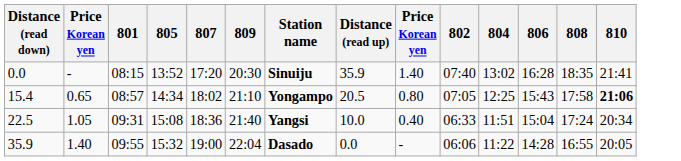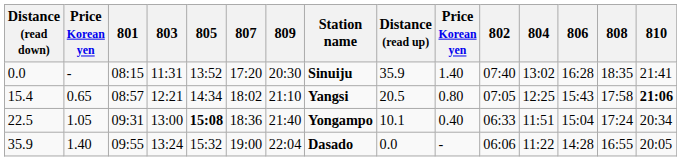 <table class="wikitable" style="font-size:90%;">
 <tr>
 <th>Distance<br><small>(read down)</small></th>
 <th>Price<br><small><a href='#'>Korean yen</a></small></th>
 <th>801</th>
+<th>803</th>
 <th>805</th>
 <th>807</th>
 <th>809</th>
 <th>Station name</th>
 <th>Distance<br><small>(read up)</small></th>
 <th>Price<br><small><a href='#'>Korean yen</a></small></th>
 <th>802</th>
 <th>804</th>
 <th>806</th>
 <th>808</th>
 <th>810</th>
 </tr>
 <tr>
 <td>0.0</td>
 <td>-</td>
 <td>08:15</td>
+<td>11:31</td>
 <td>13:52</td>
 <td>17:20</td>
 <td>20:30</td>
 <td><strong>Sinuiju</strong></td>
 <td>35.9</td>
 <td>1.40</td>
 <td>07:40</td>
 <td>13:02</td>
 <td>16:28</td>
 <td>18:35</td>
 <td>21:41</td>
 </tr>
 <tr>
 <td>15.4</td>
 <td>0.65</td>
 <td>08:57</td>
+<td>12:21</td>
 <td>14:34</td>
 <td>18:02</td>
 <td>21:10</td>
-<td><strong>Yongampo</strong></td>
+<td><strong>Yangsi</strong></td>
 <td>20.5</td>
 <td>0.80</td>
 <td>07:05</td>
 <td>12:25</td>
 <td>15:43</td>
 <td>17:58</td>
 <td><strong>21:06</strong></td>
 </tr>
 <tr>
 <td>22.5</td>
 <td>1.05</td>
 <td>09:31</td>
-<td>15:08</td>
+<td>13:00</td>
+<td><strong>15:08</strong></td>
 <td>18:36</td>
 <td>21:40</td>
-<td><strong>Yangsi</strong></td>
-<td>10.0</td>
+<td><strong>Yongampo</strong></td>
+<td>10.1</td>
 <td>0.40</td>
 <td>06:33</td>
 <td>11:51</td>
 <td>15:04</td>
 <td>17:24</td>
 <td>20:34</td>
 </tr>
 <tr>
 <td>35.9</td>
 <td>1.40</td>
 <td>09:55</td>
+<td>13:24</td>
 <td>15:32</td>
 <td>19:00</td>
 <td>22:04</td>
 <td><strong>Dasado</strong></td>
 <td>0.0</td>
 <td>-</td>
 <td>06:06</td>
 <td>11:22</td>
 <td>14:28</td>
 <td>16:55</td>
 <td>20:05</td>
 </tr>
 </table>
